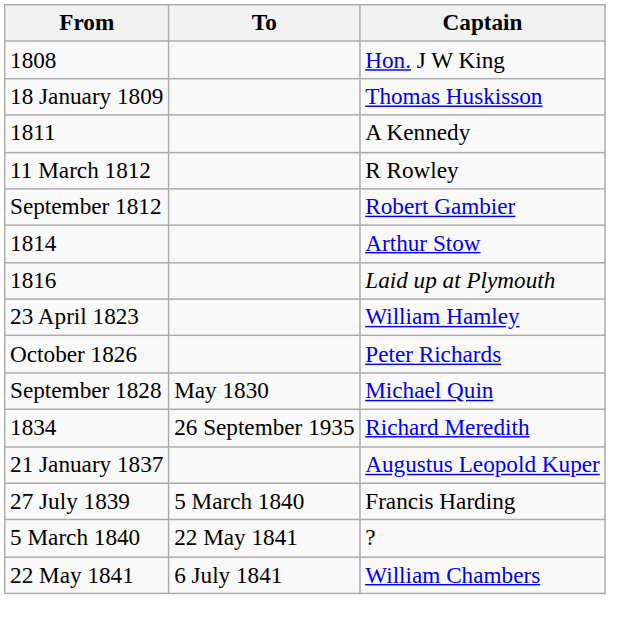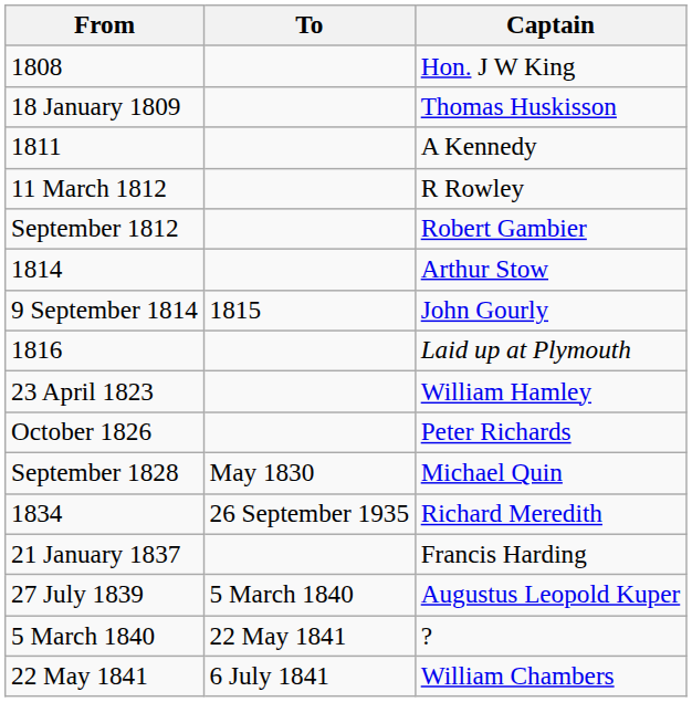 <table class="wikitable" style="text-align:left">
 <tr>
 <th>From</th>
 <th>To</th>
 <th>Captain</th>
 </tr>
 <tr>
 <td>1808</td>
 <td></td>
 <td><a href='#'>Hon.</a> J W King</td>
 </tr>
 <tr>
 <td>18 January 1809</td>
 <td></td>
 <td><a href='#'>Thomas Huskisson</a></td>
 </tr>
 <tr>
 <td>1811</td>
 <td></td>
 <td>A Kennedy</td>
 </tr>
 <tr>
 <td>11 March 1812</td>
 <td></td>
 <td>R Rowley</td>
 </tr>
 <tr>
 <td>September 1812</td>
 <td></td>
 <td><a href='#'>Robert Gambier</a></td>
 </tr>
 <tr>
 <td>1814</td>
 <td></td>
 <td><a href='#'>Arthur Stow</a></td>
 </tr>
 <tr>
+<td>9 September 1814</td>
+<td>1815</td>
+<td><a href='#'>John Gourly</a></td>
+</tr>
+<tr>
 <td>1816</td>
 <td></td>
 <td><em>Laid up at Plymouth</em></td>
 </tr>
 <tr>
 <td>23 April 1823</td>
 <td></td>
 <td><a href='#'>William Hamley</a></td>
 </tr>
 <tr>
 <td>October 1826</td>
 <td></td>
 <td><a href='#'>Peter Richards</a></td>
 </tr>
 <tr>
 <td>September 1828</td>
 <td>May 1830</td>
 <td><a href='#'>Michael Quin</a></td>
 </tr>
 <tr>
 <td>1834</td>
 <td>26 September 1935</td>
 <td><a href='#'>Richard Meredith</a></td>
 </tr>
 <tr>
 <td>21 January 1837</td>
 <td></td>
-<td><a href='#'>Augustus Leopold Kuper</a></td>
+<td>Francis Harding</td>
 </tr>
 <tr>
 <td>27 July 1839</td>
 <td>5 March 1840</td>
-<td>Francis Harding</td>
+<td><a href='#'>Augustus Leopold Kuper</a></td>
 </tr>
 <tr>
 <td>5 March 1840</td>
 <td>22 May 1841</td>
 <td>?</td>
 </tr>
 <tr>
 <td>22 May 1841</td>
 <td>6 July 1841</td>
 <td><a href='#'>William Chambers</a></td>
 </tr>
 </table>
